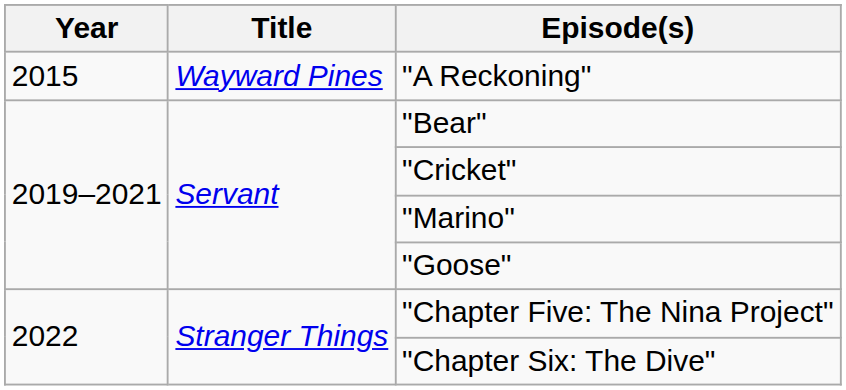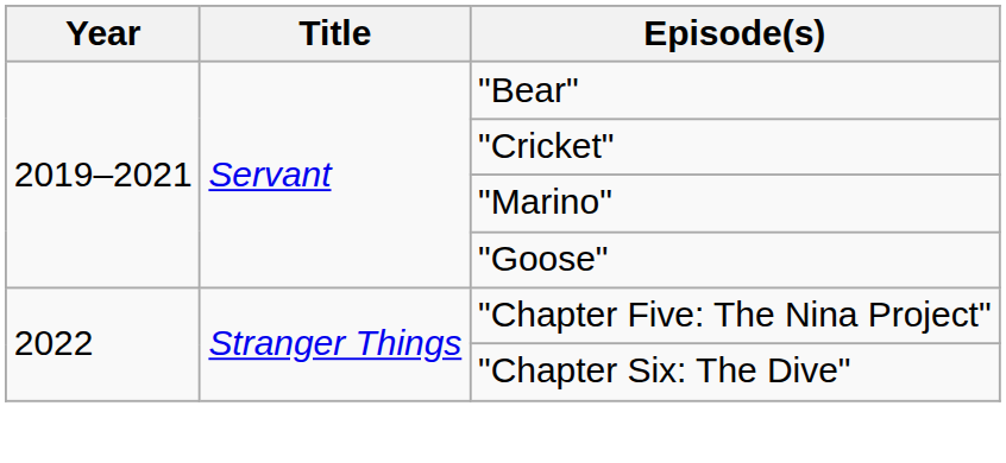 <table class="wikitable">
 <tr>
 <th scope="col">Year</th>
 <th scope="col">Title</th>
 <th scope="col">Episode(s)</th>
-</tr>
-<tr>
-<td>2015</td>
-<td><em><a href='#'>Wayward Pines</a></em></td>
-<td>"A Reckoning"</td>
 </tr>
 <tr>
 <td rowspan=4>2019–2021</td>
 <td rowspan=4><em><a href='#'>Servant</a></em></td>
 <td>"Bear"</td>
 </tr>
 <tr>
 <td>"Cricket"</td>
 </tr>
 <tr>
 <td>"Marino"</td>
 </tr>
 <tr>
 <td>"Goose"</td>
 </tr>
 <tr>
 <td rowspan=2>2022</td>
 <td rowspan=2><em><a href='#'>Stranger Things</a></em></td>
 <td>"Chapter Five: The Nina Project"</td>
 </tr>
 <tr>
 <td>"Chapter Six: The Dive"</td>
 </tr>
 </table>
